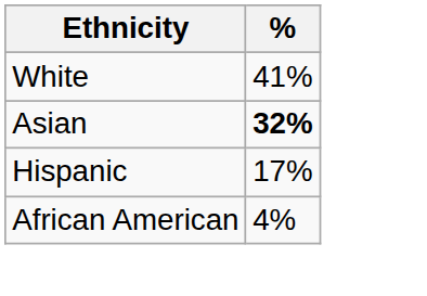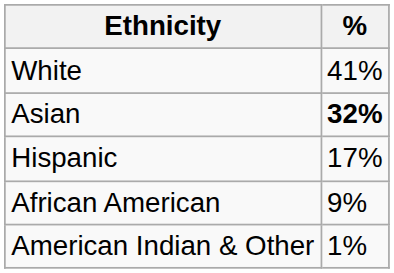 <table class="wikitable">
 <tr>
 <th>Ethnicity</th>
 <th>%</th>
 </tr>
 <tr>
 <td>White</td>
 <td>41%</td>
 </tr>
 <tr>
 <td>Asian</td>
 <td><strong>32%</strong></td>
 </tr>
 <tr>
 <td>Hispanic</td>
 <td>17%</td>
 </tr>
 <tr>
 <td>African American</td>
-<td>4%</td>
+<td>9%</td>
+</tr>
+<tr>
+<td>American Indian & Other</td>
+<td>1%</td>
 </tr>
 </table>
